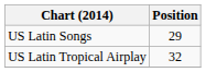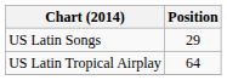 <table class="wikitable">
 <tr>
 <th scope="col">Chart (2014)</th>
 <th scope="col">Position</th>
 </tr>
 <tr>
 <td>US Latin Songs</td>
 <td style="text-align:center;">29</td>
 </tr>
 <tr>
 <td>US Latin Tropical Airplay</td>
-<td style="text-align:center;">32</td>
+<td style="text-align:center;">64</td>
 </tr>
 <tr>
 </tr>
 </table>
